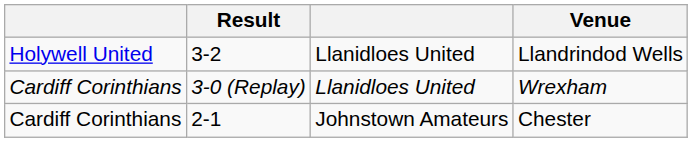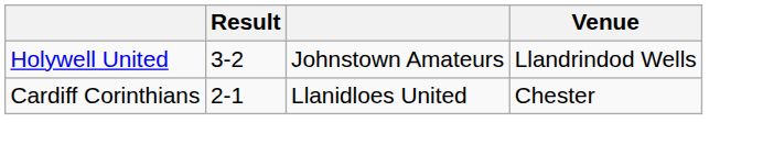 <table class="wikitable">
 <tr>
 <th></th>
 <th>Result</th>
 <th></th>
 <th>Venue</th>
 </tr>
 <tr>
 <td><a href='#'>Holywell United</a></td>
 <td>3-2</td>
-<td>Llanidloes United</td>
+<td>Johnstown Amateurs</td>
 <td>Llandrindod Wells</td>
-</tr>
-<tr>
-<td><em>Cardiff Corinthians</em></td>
-<td><em>3-0 (Replay)</em></td>
-<td><em>Llanidloes United</em></td>
-<td><em>Wrexham</em></td>
 </tr>
 <tr>
 <td>Cardiff Corinthians</td>
 <td>2-1</td>
-<td>Johnstown Amateurs</td>
+<td>Llanidloes United</td>
 <td> Chester</td>
 </tr>
 </table>
